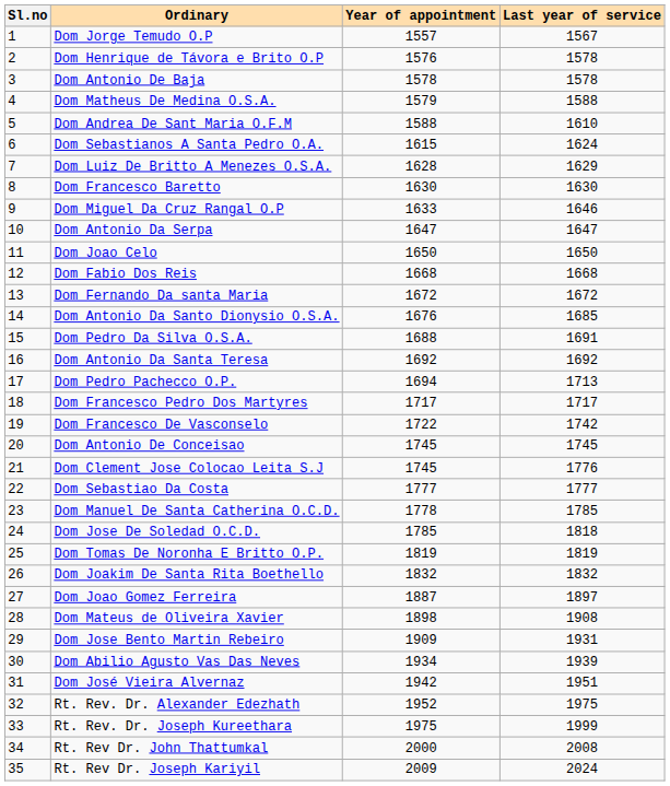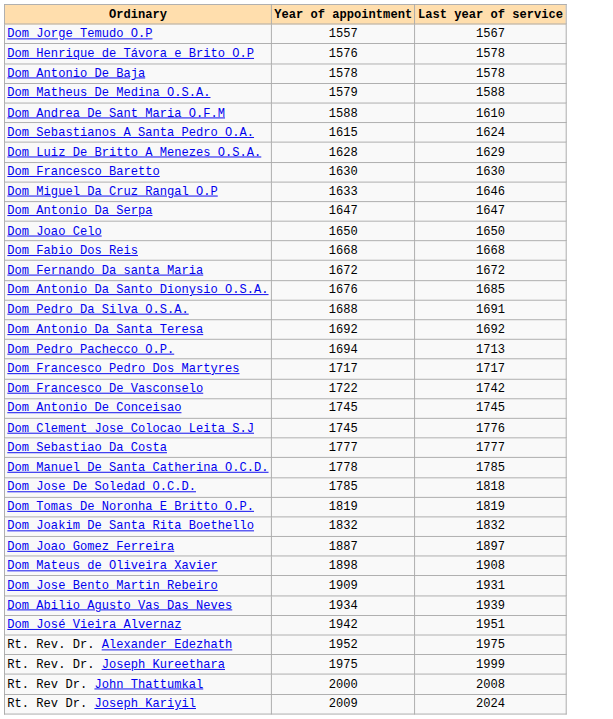 <table class="wikitable">
 <tr>
-<th>Sl.no</th>
 <th style="background: #ffdead;">Ordinary</th>
 <th style="background: #ffdead;">Year of appointment</th>
 <th style="background: #ffdead;">Last year of service</th>
 </tr>
 <tr>
-<td>1</td>
 <td><a href='#'>Dom Jorge Temudo O.P</a></td>
 <td align="center">1557</td>
 <td align="center">1567</td>
 </tr>
 <tr>
-<td>2</td>
 <td><a href='#'>Dom Henrique de Távora e Brito O.P</a></td>
 <td align="center">1576</td>
 <td align="center">1578</td>
 </tr>
 <tr>
-<td>3</td>
 <td><a href='#'>Dom Antonio De Baja</a></td>
 <td align="center">1578</td>
 <td align="center">1578</td>
 </tr>
 <tr>
-<td>4</td>
 <td><a href='#'>Dom Matheus De Medina O.S.A.</a></td>
 <td align="center">1579</td>
 <td align="center">1588</td>
 </tr>
 <tr>
-<td>5</td>
 <td><a href='#'>Dom Andrea De Sant Maria O.F.M</a></td>
 <td align="center">1588</td>
 <td align="center">1610</td>
 </tr>
 <tr>
-<td>6</td>
 <td><a href='#'>Dom Sebastianos A Santa Pedro O.A.</a></td>
 <td align="center">1615</td>
 <td align="center">1624</td>
 </tr>
 <tr>
-<td>7</td>
 <td><a href='#'>Dom Luiz De Britto A Menezes O.S.A.</a></td>
 <td align="center">1628</td>
 <td align="center">1629</td>
 </tr>
 <tr>
-<td>8</td>
 <td><a href='#'>Dom Francesco Baretto</a></td>
 <td align="center">1630</td>
 <td align="center">1630</td>
 </tr>
 <tr>
-<td>9</td>
 <td><a href='#'>Dom Miguel Da Cruz Rangal O.P</a></td>
 <td align="center">1633</td>
 <td align="center">1646</td>
 </tr>
 <tr>
-<td>10</td>
 <td><a href='#'>Dom Antonio Da Serpa</a></td>
 <td align="center">1647</td>
 <td align="center">1647</td>
 </tr>
 <tr>
-<td>11</td>
 <td><a href='#'>Dom Joao Celo</a></td>
 <td align="center">1650</td>
 <td align="center">1650</td>
 </tr>
 <tr>
-<td>12</td>
 <td><a href='#'>Dom Fabio Dos Reis</a></td>
 <td align="center">1668</td>
 <td align="center">1668</td>
 </tr>
 <tr>
-<td>13</td>
 <td><a href='#'>Dom Fernando Da santa Maria</a></td>
 <td align="center">1672</td>
 <td align="center">1672</td>
 </tr>
 <tr>
-<td>14</td>
 <td><a href='#'>Dom Antonio Da Santo Dionysio O.S.A.</a></td>
 <td align="center">1676</td>
 <td align="center">1685</td>
 </tr>
 <tr>
-<td>15</td>
 <td><a href='#'>Dom Pedro Da Silva O.S.A.</a></td>
 <td align="center">1688</td>
 <td align="center">1691</td>
 </tr>
 <tr>
-<td>16</td>
 <td><a href='#'>Dom Antonio Da Santa Teresa</a></td>
 <td align="center">1692</td>
 <td align="center">1692</td>
 </tr>
 <tr>
-<td>17</td>
 <td><a href='#'>Dom Pedro Pachecco O.P.</a></td>
 <td align="center">1694</td>
 <td align="center">1713</td>
 </tr>
 <tr>
-<td>18</td>
 <td><a href='#'>Dom Francesco Pedro Dos Martyres</a></td>
 <td align="center">1717</td>
 <td align="center">1717</td>
 </tr>
 <tr>
-<td>19</td>
 <td><a href='#'>Dom Francesco De Vasconselo</a></td>
 <td align="center">1722</td>
 <td align="center">1742</td>
 </tr>
 <tr>
-<td>20</td>
 <td><a href='#'>Dom Antonio De Conceisao</a></td>
 <td align="center">1745</td>
 <td align="center">1745</td>
 </tr>
 <tr>
-<td>21</td>
 <td><a href='#'>Dom Clement Jose Colocao Leita S.J</a></td>
 <td align="center">1745</td>
 <td align="center">1776</td>
 </tr>
 <tr>
-<td>22</td>
 <td><a href='#'>Dom Sebastiao Da Costa</a></td>
 <td align="center">1777</td>
 <td align="center">1777</td>
 </tr>
 <tr>
-<td>23</td>
 <td><a href='#'>Dom Manuel De Santa Catherina O.C.D.</a></td>
 <td align="center">1778</td>
 <td align="center">1785</td>
 </tr>
 <tr>
-<td>24</td>
 <td><a href='#'>Dom Jose De Soledad O.C.D.</a></td>
 <td align="center">1785</td>
 <td align="center">1818</td>
 </tr>
 <tr>
-<td>25</td>
 <td><a href='#'>Dom Tomas De Noronha E Britto O.P.</a></td>
 <td align="center">1819</td>
 <td align="center">1819</td>
 </tr>
 <tr>
-<td>26</td>
 <td><a href='#'>Dom Joakim De Santa Rita Boethello</a></td>
 <td align="center">1832</td>
 <td align="center">1832</td>
 </tr>
 <tr>
-<td>27</td>
 <td><a href='#'>Dom Joao Gomez Ferreira</a></td>
 <td align="center">1887</td>
 <td align="center">1897</td>
 </tr>
 <tr>
-<td>28</td>
 <td><a href='#'>Dom Mateus de Oliveira Xavier</a></td>
 <td align="center">1898</td>
 <td align="center">1908</td>
 </tr>
 <tr>
-<td>29</td>
 <td><a href='#'>Dom Jose Bento Martin Rebeiro</a></td>
 <td align="center">1909</td>
 <td align="center">1931</td>
 </tr>
 <tr>
-<td>30</td>
 <td><a href='#'>Dom Abilio Agusto Vas Das Neves</a></td>
 <td align="center">1934</td>
 <td align="center">1939</td>
 </tr>
 <tr>
-<td>31</td>
 <td><a href='#'>Dom José Vieira Alvernaz</a></td>
 <td align="center">1942</td>
 <td align="center">1951</td>
 </tr>
 <tr>
-<td>32</td>
 <td>Rt. Rev. Dr. <a href='#'>Alexander Edezhath</a></td>
 <td align="center">1952</td>
 <td align="center">1975</td>
 </tr>
 <tr>
-<td>33</td>
 <td>Rt. Rev. Dr. <a href='#'>Joseph Kureethara</a></td>
 <td align="center">1975</td>
 <td align="center">1999</td>
 </tr>
 <tr>
-<td>34</td>
 <td>Rt. Rev Dr. <a href='#'>John Thattumkal</a></td>
 <td align="center">2000</td>
 <td align="center">2008</td>
 </tr>
 <tr>
-<td>35</td>
 <td>Rt. Rev Dr. <a href='#'>Joseph Kariyil</a></td>
 <td align="center">2009</td>
 <td align="center">2024</td>
 </tr>
 </table>
